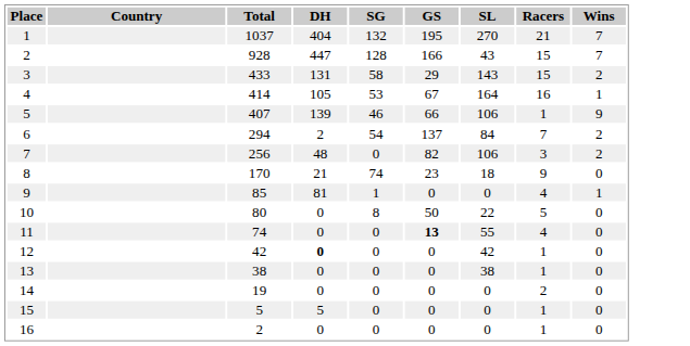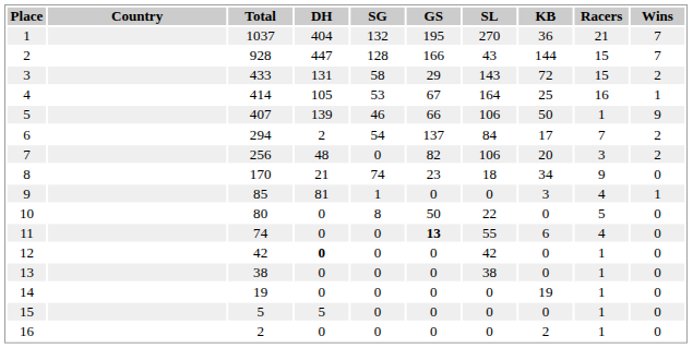 <table border="0" style="border: 1px solid #999; background-color:#FFFFFF; text-align:center; font-size:86%; line-height:15px;">
 <tr align="center" bgcolor="#CCCCCC">
 <th width=35>Place</th>
 <th width=170>Country</th>
 <th width=60>Total</th>
 <th width=50>DH</th>
 <th width=50>SG</th>
 <th width=50>GS</th>
 <th width=50>SL</th>
+<th width=50>KB</th>
 <th width=50>Racers</th>
 <th width=50>Wins</th>
 </tr>
 <tr bgcolor="#EFEFEF">
 <td>1</td>
 <td align="left"></td>
 <td>1037</td>
 <td>404</td>
 <td>132</td>
 <td>195</td>
 <td>270</td>
+<td>36</td>
 <td>21</td>
 <td>7</td>
 </tr>
 <tr>
 <td>2</td>
 <td align="left"></td>
 <td>928</td>
 <td>447</td>
 <td>128</td>
 <td>166</td>
 <td>43</td>
+<td>144</td>
 <td>15</td>
 <td>7</td>
 </tr>
 <tr bgcolor="#EFEFEF">
 <td>3</td>
 <td align="left"></td>
 <td>433</td>
 <td>131</td>
 <td>58</td>
 <td>29</td>
 <td>143</td>
+<td>72</td>
 <td>15</td>
 <td>2</td>
 </tr>
 <tr>
 <td>4</td>
 <td align="left"></td>
 <td>414</td>
 <td>105</td>
 <td>53</td>
 <td>67</td>
 <td>164</td>
+<td>25</td>
 <td>16</td>
 <td>1</td>
 </tr>
 <tr bgcolor="#EFEFEF">
 <td>5</td>
 <td align="left"></td>
 <td>407</td>
 <td>139</td>
 <td>46</td>
 <td>66</td>
 <td>106</td>
+<td>50</td>
 <td>1</td>
 <td>9</td>
 </tr>
 <tr>
 <td>6</td>
 <td align="left"></td>
 <td>294</td>
 <td>2</td>
 <td>54</td>
 <td>137</td>
 <td>84</td>
+<td>17</td>
 <td>7</td>
 <td>2</td>
 </tr>
 <tr bgcolor="#EFEFEF">
 <td>7</td>
 <td align="left"></td>
 <td>256</td>
 <td>48</td>
 <td>0</td>
 <td>82</td>
 <td>106</td>
+<td>20</td>
 <td>3</td>
 <td>2</td>
 </tr>
 <tr>
 <td>8</td>
 <td align="left"></td>
 <td>170</td>
 <td>21</td>
 <td>74</td>
 <td>23</td>
 <td>18</td>
+<td>34</td>
 <td>9</td>
 <td>0</td>
 </tr>
 <tr bgcolor="#EFEFEF">
 <td>9</td>
 <td align="left"></td>
 <td>85</td>
 <td>81</td>
 <td>1</td>
 <td>0</td>
 <td>0</td>
+<td>3</td>
 <td>4</td>
 <td>1</td>
 </tr>
 <tr>
 <td>10</td>
 <td align="left"></td>
 <td>80</td>
 <td>0</td>
 <td>8</td>
 <td>50</td>
 <td>22</td>
+<td>0</td>
 <td>5</td>
 <td>0</td>
 </tr>
 <tr bgcolor="#EFEFEF">
 <td>11</td>
 <td align="left"></td>
 <td>74</td>
 <td>0</td>
 <td>0</td>
 <td><strong>13</strong></td>
 <td>55</td>
+<td>6</td>
 <td>4</td>
 <td>0</td>
 </tr>
 <tr>
 <td>12</td>
 <td align="left"></td>
 <td>42</td>
 <td><strong>0</strong></td>
 <td>0</td>
 <td>0</td>
 <td>42</td>
+<td>0</td>
 <td>1</td>
 <td>0</td>
 </tr>
 <tr bgcolor="#EFEFEF">
 <td>13</td>
 <td align="left"></td>
 <td>38</td>
 <td>0</td>
 <td>0</td>
 <td>0</td>
 <td>38</td>
+<td>0</td>
 <td>1</td>
 <td>0</td>
 </tr>
 <tr>
 <td>14</td>
 <td align="left"></td>
 <td>19</td>
 <td>0</td>
 <td>0</td>
 <td>0</td>
 <td>0</td>
-<td>2</td>
+<td>19</td>
+<td>1</td>
 <td>0</td>
 </tr>
 <tr bgcolor="#EFEFEF">
 <td>15</td>
 <td align="left"></td>
 <td>5</td>
 <td>5</td>
+<td>0</td>
 <td>0</td>
 <td>0</td>
 <td>0</td>
 <td>1</td>
 <td>0</td>
 </tr>
 <tr>
 <td>16</td>
 <td align="left"></td>
 <td>2</td>
 <td>0</td>
 <td>0</td>
 <td>0</td>
 <td>0</td>
+<td>2</td>
 <td>1</td>
 <td>0</td>
 </tr>
 </table>
